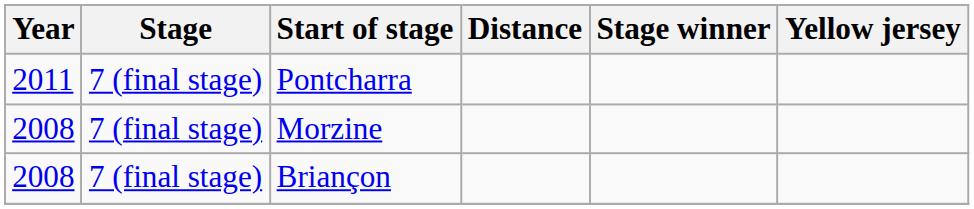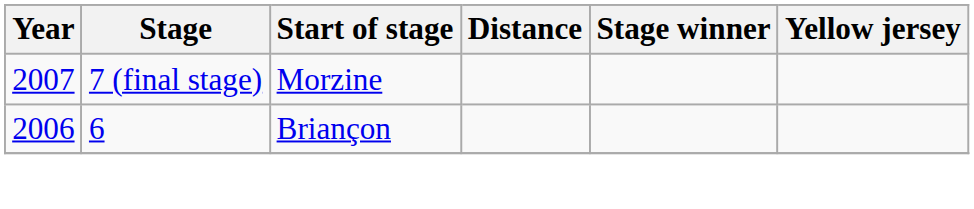 <table class="wikitable">
 <tr>
 <th>Year</th>
 <th>Stage</th>
 <th>Start of stage</th>
 <th>Distance</th>
 <th>Stage winner</th>
 <th>Yellow jersey</th>
 </tr>
 <tr>
-<td><a href='#'>2011</a></td>
-<td><a href='#'>7 (final stage)</a></td>
-<td><a href='#'>Pontcharra</a></td>
-<td></td>
-<td align=left></td>
-<td align=left></td>
-</tr>
-<tr>
-<td><a href='#'>2008</a></td>
+<td><a href='#'>2007</a></td>
 <td><a href='#'>7 (final stage)</a></td>
 <td><a href='#'>Morzine</a></td>
 <td></td>
 <td align=left></td>
 <td align=left></td>
 </tr>
 <tr>
-<td><a href='#'>2008</a></td>
-<td><a href='#'>7 (final stage)</a></td>
+<td><a href='#'>2006</a></td>
+<td><a href='#'>6</a></td>
 <td><a href='#'>Briançon</a></td>
 <td></td>
 <td align=left></td>
 <td align=left></td>
 </tr>
 <tr>
 </tr>
 </table>
